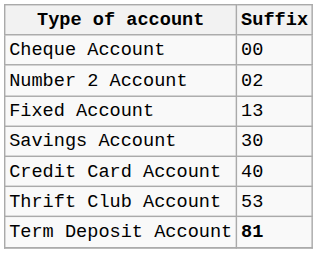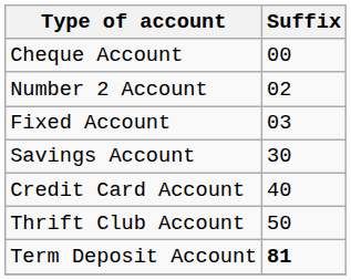 <table class="wikitable sortable">
 <tr>
 <th>Type of account</th>
 <th>Suffix</th>
 </tr>
 <tr>
 <td>Cheque Account</td>
 <td>00</td>
 </tr>
 <tr>
 <td>Number 2 Account</td>
 <td>02</td>
 </tr>
 <tr>
 <td>Fixed Account</td>
-<td>13</td>
+<td>03</td>
 </tr>
 <tr>
 <td>Savings Account</td>
 <td>30</td>
 </tr>
 <tr>
 <td>Credit Card Account</td>
 <td>40</td>
 </tr>
 <tr>
 <td>Thrift Club Account</td>
-<td>53</td>
+<td>50</td>
 </tr>
 <tr>
 <td>Term Deposit Account</td>
 <td><strong>81</strong></td>
 </tr>
 <tr>
 </tr>
 </table>
